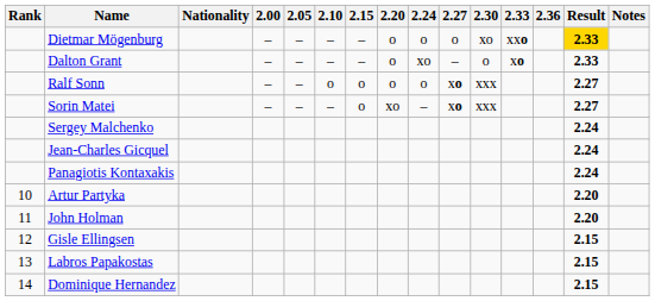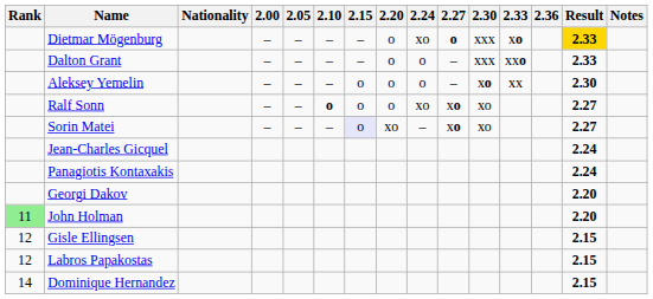 <table class="wikitable sortable" style="text-align:center">
 <tr>
 <th>Rank</th>
 <th>Name</th>
 <th>Nationality</th>
 <th>2.00</th>
 <th>2.05</th>
 <th>2.10</th>
 <th>2.15</th>
 <th>2.20</th>
 <th>2.24</th>
 <th>2.27</th>
 <th>2.30</th>
 <th>2.33</th>
 <th>2.36</th>
 <th>Result</th>
 <th>Notes</th>
 </tr>
 <tr>
 <td></td>
 <td align="left"><a href='#'>Dietmar Mögenburg</a></td>
 <td align=left></td>
 <td>–</td>
 <td>–</td>
 <td>–</td>
 <td>–</td>
 <td>o</td>
-<td>o</td>
-<td>o</td>
 <td>xo</td>
-<td>xx<strong>o</strong></td>
+<td><strong>o</strong></td>
+<td>xxx</td>
+<td>x<strong>o</strong></td>
 <td></td>
 <td style="background: gold;"><strong>2.33</strong></td>
 <td></td>
 </tr>
 <tr>
 <td></td>
 <td align="left"><a href='#'>Dalton Grant</a></td>
 <td align=left></td>
 <td>–</td>
 <td>–</td>
 <td>–</td>
 <td>–</td>
 <td>o</td>
-<td>xo</td>
+<td>o</td>
+<td>–</td>
+<td>xxx</td>
+<td>xx<strong>o</strong></td>
+<td></td>
+<td><strong>2.33</strong></td>
+<td></td>
+</tr>
+<tr>
+<td></td>
+<td align="left"><a href='#'>Aleksey Yemelin</a></td>
+<td align=left></td>
+<td>–</td>
+<td>–</td>
 <td>–</td>
 <td>o</td>
+<td>o</td>
+<td>o</td>
+<td>–</td>
 <td>x<strong>o</strong></td>
+<td>xx</td>
 <td></td>
-<td><strong>2.33</strong></td>
+<td><strong>2.30</strong></td>
 <td></td>
 </tr>
 <tr>
 <td></td>
 <td align="left"><a href='#'>Ralf Sonn</a></td>
 <td align=left></td>
 <td>–</td>
 <td>–</td>
+<td><strong>o</strong></td>
 <td>o</td>
 <td>o</td>
-<td>o</td>
-<td>o</td>
+<td>xo</td>
 <td>x<strong>o</strong></td>
-<td>xxx</td>
+<td>xo</td>
 <td></td>
 <td></td>
 <td><strong>2.27</strong></td>
 <td></td>
 </tr>
 <tr>
 <td></td>
 <td align="left"><a href='#'>Sorin Matei</a></td>
 <td align=left></td>
 <td>–</td>
 <td>–</td>
 <td>–</td>
-<td>o</td>
+<td style="background: lavender;">o</td>
 <td>xo</td>
 <td>–</td>
 <td>x<strong>o</strong></td>
-<td>xxx</td>
+<td>xo</td>
 <td></td>
 <td></td>
 <td><strong>2.27</strong></td>
-<td></td>
-</tr>
-<tr>
-<td></td>
-<td align="left"><a href='#'>Sergey Malchenko</a></td>
-<td align=left></td>
-<td></td>
-<td></td>
-<td></td>
-<td></td>
-<td></td>
-<td></td>
-<td></td>
-<td></td>
-<td></td>
-<td></td>
-<td><strong>2.24</strong></td>
 <td></td>
 </tr>
 <tr>
 <td></td>
 <td align="left"><a href='#'>Jean-Charles Gicquel</a></td>
 <td align=left></td>
 <td></td>
 <td></td>
 <td></td>
 <td></td>
 <td></td>
 <td></td>
 <td></td>
 <td></td>
 <td></td>
 <td></td>
 <td><strong>2.24</strong></td>
 <td></td>
 </tr>
 <tr>
 <td></td>
 <td align="left"><a href='#'>Panagiotis Kontaxakis</a></td>
 <td align=left></td>
 <td></td>
 <td></td>
 <td></td>
 <td></td>
 <td></td>
 <td></td>
 <td></td>
 <td></td>
 <td></td>
 <td></td>
 <td><strong>2.24</strong></td>
 <td></td>
 </tr>
 <tr>
-<td>10</td>
-<td align="left"><a href='#'>Artur Partyka</a></td>
+<td></td>
+<td align="left"><a href='#'>Georgi Dakov</a></td>
 <td align=left></td>
 <td></td>
 <td></td>
 <td></td>
 <td></td>
 <td></td>
 <td></td>
 <td></td>
 <td></td>
 <td></td>
 <td></td>
 <td><strong>2.20</strong></td>
 <td></td>
 </tr>
 <tr>
-<td>11</td>
+<td style="background: lightgreen;">11</td>
 <td align="left"><a href='#'>John Holman</a></td>
 <td align=left></td>
 <td></td>
 <td></td>
 <td></td>
 <td></td>
 <td></td>
 <td></td>
 <td></td>
 <td></td>
 <td></td>
 <td></td>
 <td><strong>2.20</strong></td>
 <td></td>
 </tr>
 <tr>
 <td>12</td>
 <td align="left"><a href='#'>Gisle Ellingsen</a></td>
 <td align=left></td>
 <td></td>
 <td></td>
 <td></td>
 <td></td>
 <td></td>
 <td></td>
 <td></td>
 <td></td>
 <td></td>
 <td></td>
 <td><strong>2.15</strong></td>
 <td></td>
 </tr>
 <tr>
-<td>13</td>
+<td>12</td>
 <td align="left"><a href='#'>Labros Papakostas</a></td>
 <td align=left></td>
 <td></td>
 <td></td>
 <td></td>
 <td></td>
 <td></td>
 <td></td>
 <td></td>
 <td></td>
 <td></td>
 <td></td>
 <td><strong>2.15</strong></td>
 <td></td>
 </tr>
 <tr>
 <td>14</td>
 <td align="left"><a href='#'>Dominique Hernandez</a></td>
 <td align=left></td>
 <td></td>
 <td></td>
 <td></td>
 <td></td>
 <td></td>
 <td></td>
 <td></td>
 <td></td>
 <td></td>
 <td></td>
 <td><strong>2.15</strong></td>
 <td></td>
 </tr>
 </table>
